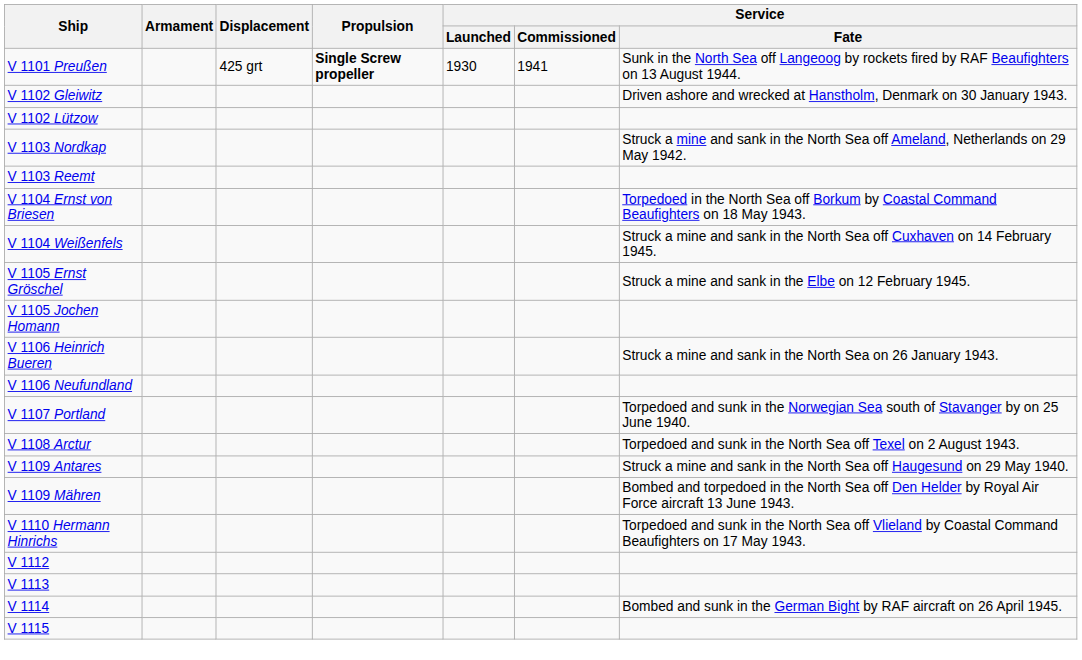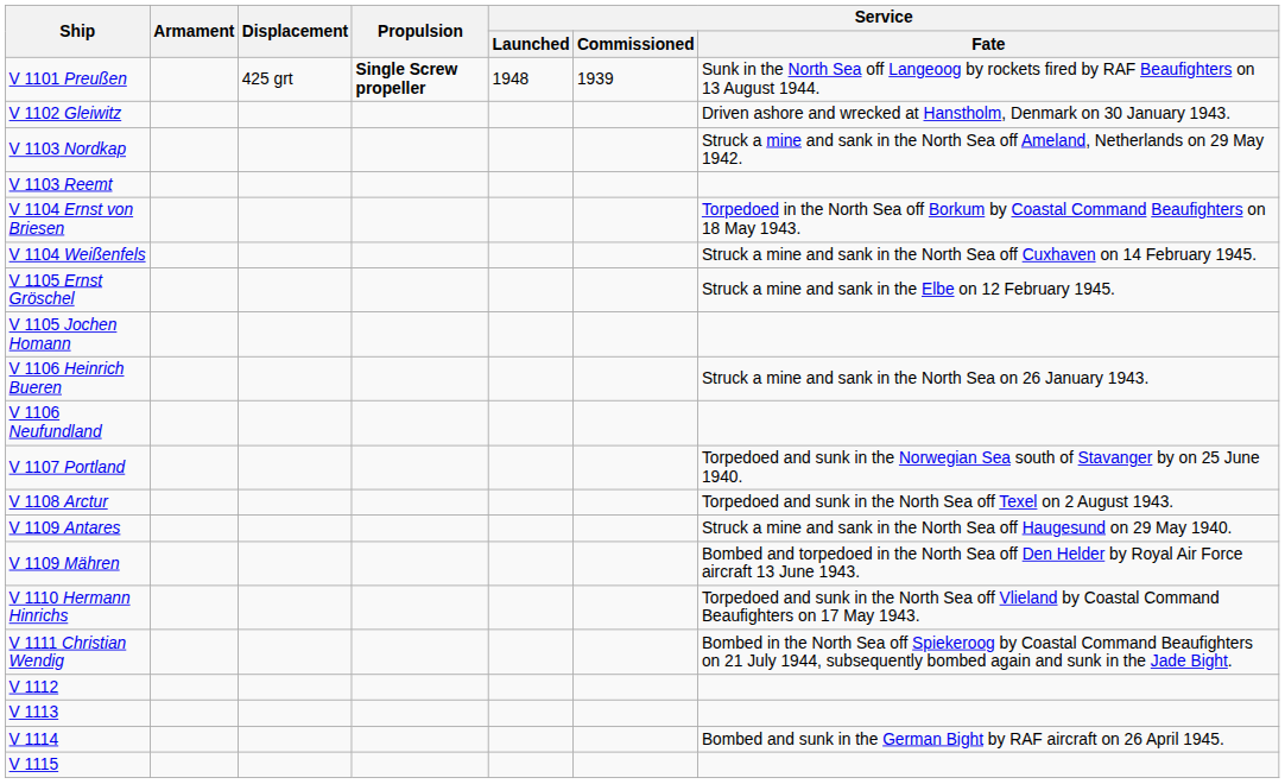 <table class="wikitable">
 <tr>
 <th rowspan="2">Ship</th>
 <th rowspan="2">Armament</th>
 <th rowspan="2">Displacement</th>
 <th rowspan="2">Propulsion</th>
 <th colspan="3">Service</th>
 </tr>
 <tr>
 <th>Launched</th>
 <th>Commissioned</th>
 <th>Fate</th>
 </tr>
 <tr>
 <td><a href='#'>V 1101 <em>Preußen</em></a></td>
 <td></td>
 <td>425 grt</td>
 <td><strong>Single Screw propeller</strong></td>
-<td>1930</td>
-<td>1941</td>
+<td>1948</td>
+<td>1939</td>
 <td>Sunk in the <a href='#'>North Sea</a> off <a href='#'>Langeoog</a> by rockets fired by RAF <a href='#'>Beaufighters</a> on 13 August 1944.</td>
 </tr>
 <tr>
 <td><a href='#'>V 1102 <em>Gleiwitz</em></a></td>
 <td></td>
 <td></td>
 <td></td>
 <td></td>
 <td></td>
 <td>Driven ashore and wrecked at <a href='#'>Hanstholm</a>, Denmark on 30 January 1943.</td>
-</tr>
-<tr>
-<td><a href='#'>V 1102 <em>Lützow</em></a></td>
-<td></td>
-<td></td>
-<td></td>
-<td></td>
-<td></td>
-<td></td>
 </tr>
 <tr>
 <td><a href='#'>V 1103<em> Nordkap</em></a></td>
 <td></td>
 <td></td>
 <td></td>
 <td></td>
 <td></td>
 <td>Struck a <a href='#'>mine</a> and sank in the North Sea off <a href='#'>Ameland</a>, Netherlands on 29 May 1942.</td>
 </tr>
 <tr>
 <td><a href='#'>V 1103 <em>Reemt</em></a></td>
 <td></td>
 <td></td>
 <td></td>
 <td></td>
 <td></td>
 <td></td>
 </tr>
 <tr>
 <td><a href='#'>V 1104 <em>Ernst von Briesen</em></a></td>
 <td></td>
 <td></td>
 <td></td>
 <td></td>
 <td></td>
 <td><a href='#'>Torpedoed</a> in the North Sea off <a href='#'>Borkum</a> by <a href='#'>Coastal Command</a> <a href='#'>Beaufighters</a> on 18 May 1943.</td>
 </tr>
 <tr>
 <td><a href='#'>V 1104 <em>Weißenfels</em></a></td>
 <td></td>
 <td></td>
 <td></td>
 <td></td>
 <td></td>
 <td>Struck a mine and sank in the North Sea off <a href='#'>Cuxhaven</a> on 14 February 1945.</td>
 </tr>
 <tr>
 <td><a href='#'>V 1105 <em>Ernst Gröschel</em></a></td>
 <td></td>
 <td></td>
 <td></td>
 <td></td>
 <td></td>
 <td>Struck a mine and sank in the <a href='#'>Elbe</a> on 12 February 1945.</td>
 </tr>
 <tr>
 <td><a href='#'>V 1105 <em>Jochen Homann</em></a></td>
 <td></td>
 <td></td>
 <td></td>
 <td></td>
 <td></td>
 <td></td>
 </tr>
 <tr>
 <td><a href='#'>V 1106 <em>Heinrich Bueren</em></a></td>
 <td></td>
 <td></td>
 <td></td>
 <td></td>
 <td></td>
 <td>Struck a mine and sank in the North Sea on 26 January 1943.</td>
 </tr>
 <tr>
 <td><a href='#'>V 1106 <em>Neufundland</em></a></td>
 <td></td>
 <td></td>
 <td></td>
 <td></td>
 <td></td>
 <td></td>
 </tr>
 <tr>
 <td><a href='#'>V 1107 <em>Portland</em></a></td>
 <td></td>
 <td></td>
 <td></td>
 <td></td>
 <td></td>
 <td>Torpedoed and sunk in the <a href='#'>Norwegian Sea</a> south of <a href='#'>Stavanger</a> by  on 25 June 1940.</td>
 </tr>
 <tr>
 <td><a href='#'>V 1108 <em>Arctur</em></a></td>
 <td></td>
 <td></td>
 <td></td>
 <td></td>
 <td></td>
 <td>Torpedoed and sunk in the North Sea off <a href='#'>Texel</a> on 2 August 1943.</td>
 </tr>
 <tr>
 <td><a href='#'>V 1109 <em>Antares</em></a></td>
 <td></td>
 <td></td>
 <td></td>
 <td></td>
 <td></td>
 <td>Struck a mine and sank in the North Sea off <a href='#'>Haugesund</a> on 29 May 1940.</td>
 </tr>
 <tr>
 <td><a href='#'>V 1109 <em>Mähren</em></a></td>
 <td></td>
 <td></td>
 <td></td>
 <td></td>
 <td></td>
 <td>Bombed and torpedoed in the North Sea off <a href='#'>Den Helder</a> by Royal Air Force aircraft 13 June 1943.</td>
 </tr>
 <tr>
 <td><a href='#'>V 1110 <em>Hermann Hinrichs</em></a></td>
 <td></td>
 <td></td>
 <td></td>
 <td></td>
 <td></td>
 <td>Torpedoed and sunk in the North Sea off <a href='#'>Vlieland</a> by Coastal Command Beaufighters on 17 May 1943.</td>
 </tr>
 <tr>
+<td><a href='#'>V 1111 <em>Christian Wendig</em></a></td>
+<td></td>
+<td></td>
+<td></td>
+<td></td>
+<td></td>
+<td>Bombed in the North Sea off <a href='#'>Spiekeroog</a> by Coastal Command Beaufighters on 21 July 1944, subsequently bombed again and sunk in the <a href='#'>Jade Bight</a>.</td>
+</tr>
+<tr>
 <td><a href='#'>V 1112</a></td>
 <td></td>
 <td></td>
 <td></td>
 <td></td>
 <td></td>
 <td></td>
 </tr>
 <tr>
 <td><a href='#'>V 1113</a></td>
 <td></td>
 <td></td>
 <td></td>
 <td></td>
 <td></td>
 <td></td>
 </tr>
 <tr>
 <td><a href='#'>V 1114</a></td>
 <td></td>
 <td></td>
 <td></td>
 <td></td>
 <td></td>
 <td>Bombed and sunk in the <a href='#'>German Bight</a> by RAF aircraft on 26 April 1945.</td>
 </tr>
 <tr>
 <td><a href='#'>V 1115</a></td>
 <td></td>
 <td></td>
 <td></td>
 <td></td>
 <td></td>
 <td></td>
 </tr>
 </table>
